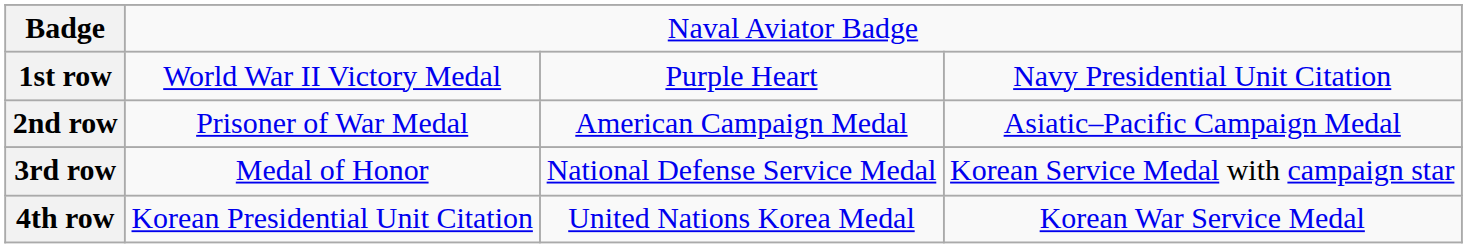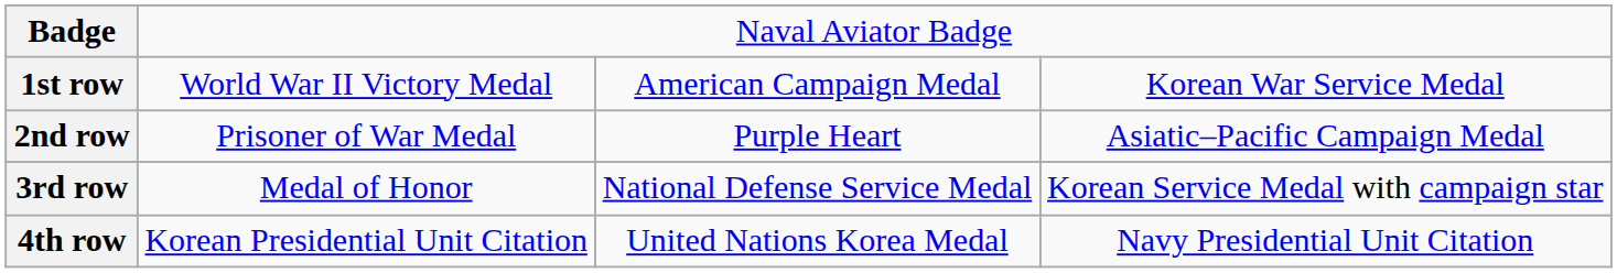 <table class="wikitable" style="margin-left: auto; margin-right: auto; text-align: center;">
 <tr>
 <th>Badge</th>
 <td colspan="3"><a href='#'>Naval Aviator Badge</a></td>
 </tr>
 <tr>
 <th>1st row</th>
 <td><a href='#'>World War II Victory Medal</a></td>
-<td><a href='#'>Purple Heart</a></td>
-<td><a href='#'>Navy Presidential Unit Citation</a></td>
+<td><a href='#'>American Campaign Medal</a></td>
+<td><a href='#'>Korean War Service Medal</a></td>
 </tr>
 <tr>
 <th>2nd row</th>
 <td><a href='#'>Prisoner of War Medal</a></td>
-<td><a href='#'>American Campaign Medal</a></td>
+<td><a href='#'>Purple Heart</a></td>
 <td><a href='#'>Asiatic–Pacific Campaign Medal</a></td>
 </tr>
 <tr>
 <th>3rd row</th>
 <td><a href='#'>Medal of Honor</a></td>
 <td><a href='#'>National Defense Service Medal</a></td>
 <td><a href='#'>Korean Service Medal</a> with <a href='#'>campaign star</a></td>
 </tr>
 <tr>
 <th>4th row</th>
 <td><a href='#'>Korean Presidential Unit Citation</a></td>
 <td><a href='#'>United Nations Korea Medal</a></td>
-<td><a href='#'>Korean War Service Medal</a></td>
+<td><a href='#'>Navy Presidential Unit Citation</a></td>
 </tr>
 </table>
